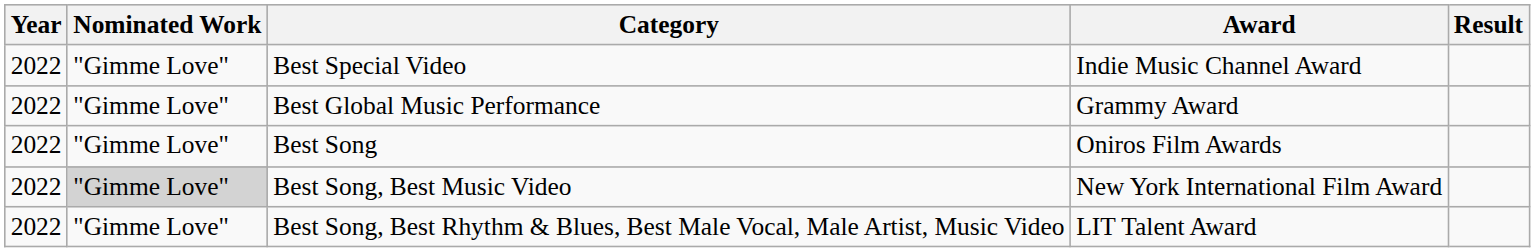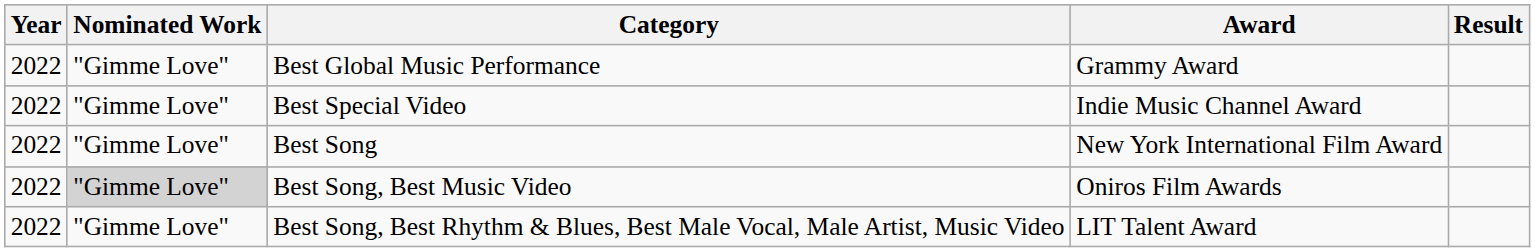 <table class="wikitable sortable">
 <tr>
 <th>Year</th>
 <th>Nominated Work</th>
 <th>Category</th>
 <th>Award</th>
 <th>Result</th>
 </tr>
 <tr>
 <td>2022</td>
 <td>"Gimme Love"</td>
+<td>Best Global Music Performance</td>
+<td>Grammy Award</td>
+<td></td>
+</tr>
+<tr>
+<td>2022</td>
+<td>"Gimme Love"</td>
 <td>Best Special Video</td>
 <td>Indie Music Channel Award</td>
 <td></td>
 </tr>
 <tr>
 <td>2022</td>
 <td>"Gimme Love"</td>
-<td>Best Global Music Performance</td>
-<td>Grammy Award</td>
-<td></td>
-</tr>
-<tr>
-<td>2022</td>
-<td>"Gimme Love"</td>
 <td>Best Song</td>
-<td>Oniros Film Awards</td>
+<td>New York International Film Award</td>
 <td></td>
 </tr>
 <tr>
 <td>2022</td>
 <td style="background: lightgrey;">"Gimme Love"</td>
 <td>Best Song, Best Music Video</td>
-<td>New York International Film Award</td>
+<td>Oniros Film Awards</td>
 <td></td>
 </tr>
 <tr>
 <td>2022</td>
 <td>"Gimme Love"</td>
 <td>Best Song, Best Rhythm & Blues, Best Male Vocal, Male Artist, Music Video</td>
 <td>LIT Talent Award</td>
 <td></td>
 </tr>
 </table>
